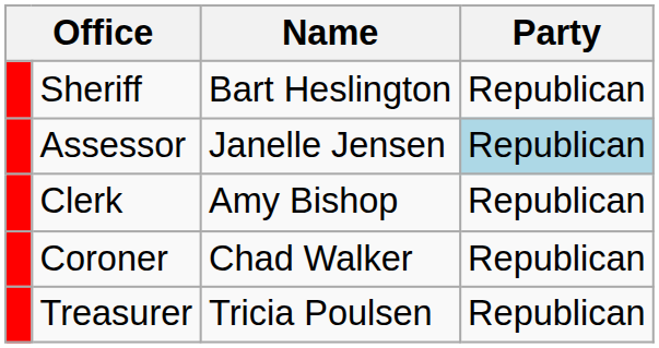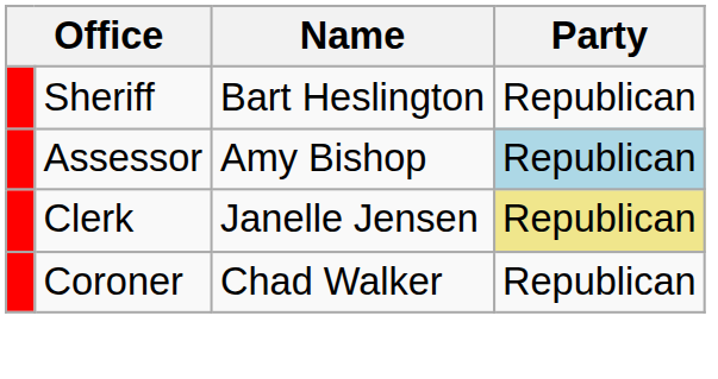 <table class="wikitable">
 <tr>
 <th colspan="2">Office</th>
 <th>Name</th>
 <th>Party</th>
 </tr>
 <tr>
 <td bgcolor="red"> </td>
 <td>Sheriff</td>
 <td>Bart Heslington</td>
 <td>Republican</td>
 </tr>
 <tr>
 <td bgcolor="red"> </td>
 <td>Assessor</td>
-<td>Janelle Jensen</td>
+<td>Amy Bishop</td>
 <td style="background: lightblue;">Republican</td>
 </tr>
 <tr>
 <td bgcolor="red"> </td>
 <td>Clerk</td>
-<td>Amy Bishop</td>
-<td>Republican</td>
+<td>Janelle Jensen</td>
+<td style="background: khaki;">Republican</td>
 </tr>
 <tr>
 <td bgcolor="red"> </td>
 <td>Coroner</td>
 <td>Chad Walker</td>
 <td>Republican</td>
 </tr>
-<tr>
-<td bgcolor="red"> </td>
-<td>Treasurer</td>
-<td>Tricia Poulsen</td>
-<td>Republican</td>
-</tr>
 </table>
